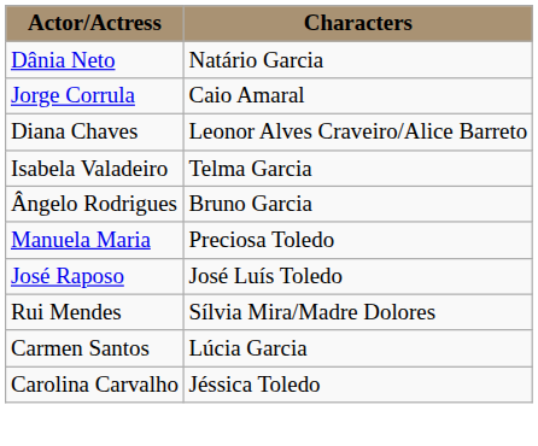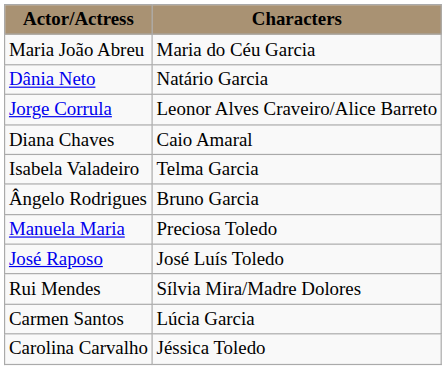 <table class="wikitable sortable">
 <tr>
 <th style="background:#A99273;">Actor/Actress</th>
 <th style="background:#A99273;">Characters</th>
+</tr>
+<tr>
+<td>Maria João Abreu</td>
+<td>Maria do Céu Garcia</td>
 </tr>
 <tr>
 <td><a href='#'>Dânia Neto</a></td>
 <td>Natário Garcia</td>
 </tr>
 <tr>
 <td><a href='#'>Jorge Corrula</a></td>
-<td>Caio Amaral</td>
+<td>Leonor Alves Craveiro/Alice Barreto</td>
 </tr>
 <tr>
 <td>Diana Chaves</td>
-<td>Leonor Alves Craveiro/Alice Barreto</td>
+<td>Caio Amaral</td>
 </tr>
 <tr>
 <td>Isabela Valadeiro</td>
 <td>Telma Garcia</td>
 </tr>
 <tr>
 <td>Ângelo Rodrigues</td>
 <td>Bruno Garcia</td>
 </tr>
 <tr>
 <td><a href='#'>Manuela Maria</a></td>
 <td>Preciosa Toledo</td>
 </tr>
 <tr>
 <td><a href='#'>José Raposo</a></td>
 <td>José Luís Toledo</td>
 </tr>
 <tr>
 <td>Rui Mendes</td>
 <td>Sílvia Mira/Madre Dolores</td>
 </tr>
 <tr>
 <td>Carmen Santos</td>
 <td>Lúcia Garcia</td>
 </tr>
 <tr>
 <td>Carolina Carvalho</td>
 <td>Jéssica Toledo</td>
 </tr>
 </table>
